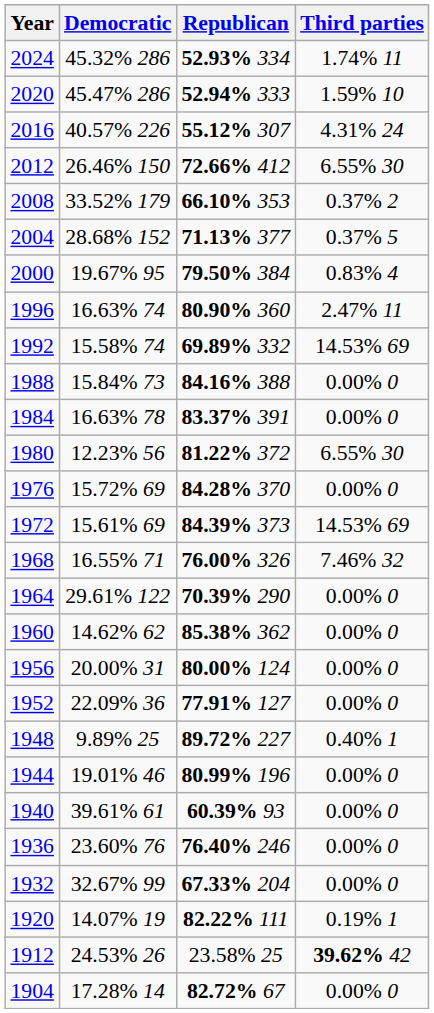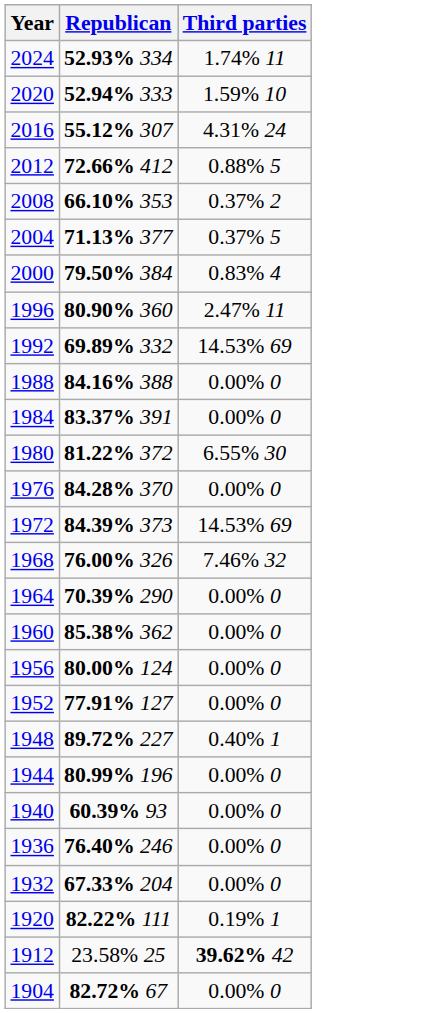 <table class="wikitable" style="margin:1em; font-size:95%;">
 <tr style="background:lightgrey;">
 <th>Year</th>
-<th><a href='#'>Democratic</a></th>
 <th><a href='#'>Republican</a></th>
 <th><a href='#'>Third parties</a></th>
 </tr>
 <tr>
 <td align="center" ><a href='#'>2024</a></td>
-<td align="center" >45.32% <em>286</em></td>
 <td align="center" ><strong>52.93%</strong> <em>334</em></td>
 <td align="center" >1.74% <em>11</em></td>
 </tr>
 <tr>
 <td align="center" ><a href='#'>2020</a></td>
-<td align="center" >45.47% <em>286</em></td>
 <td align="center" ><strong>52.94%</strong> <em>333</em></td>
 <td align="center" >1.59% <em>10</em></td>
 </tr>
 <tr>
 <td align="center" ><a href='#'>2016</a></td>
-<td align="center" >40.57% <em>226</em></td>
 <td align="center" ><strong>55.12%</strong> <em>307</em></td>
 <td align="center" >4.31% <em>24</em></td>
 </tr>
 <tr>
 <td align="center" ><a href='#'>2012</a></td>
-<td align="center" >26.46% <em>150</em></td>
 <td align="center" ><strong>72.66%</strong> <em>412</em></td>
-<td align="center" >6.55% <em>30</em></td>
+<td align="center" >0.88% <em>5</em></td>
 </tr>
 <tr>
 <td align="center" ><a href='#'>2008</a></td>
-<td align="center" >33.52% <em>179</em></td>
 <td align="center" ><strong>66.10%</strong> <em>353</em></td>
 <td align="center" >0.37% <em>2</em></td>
 </tr>
 <tr>
 <td align="center" ><a href='#'>2004</a></td>
-<td align="center" >28.68% <em>152</em></td>
 <td align="center" ><strong>71.13%</strong> <em>377</em></td>
 <td align="center" >0.37% <em>5</em></td>
 </tr>
 <tr>
 <td align="center" ><a href='#'>2000</a></td>
-<td align="center" >19.67% <em>95</em></td>
 <td align="center" ><strong>79.50%</strong> <em>384</em></td>
 <td align="center" >0.83% <em>4</em></td>
 </tr>
 <tr>
 <td align="center" ><a href='#'>1996</a></td>
-<td align="center" >16.63% <em>74</em></td>
 <td align="center" ><strong>80.90%</strong> <em>360</em></td>
 <td align="center" >2.47% <em>11</em></td>
 </tr>
 <tr>
 <td align="center" ><a href='#'>1992</a></td>
-<td align="center" >15.58% <em>74</em></td>
 <td align="center" ><strong>69.89%</strong> <em>332</em></td>
 <td align="center" >14.53% <em>69</em></td>
 </tr>
 <tr>
 <td align="center" ><a href='#'>1988</a></td>
-<td align="center" >15.84% <em>73</em></td>
 <td align="center" ><strong>84.16%</strong> <em>388</em></td>
 <td align="center" >0.00% <em>0</em></td>
 </tr>
 <tr>
 <td align="center" ><a href='#'>1984</a></td>
-<td align="center" >16.63% <em>78</em></td>
 <td align="center" ><strong>83.37%</strong> <em>391</em></td>
 <td align="center" >0.00% <em>0</em></td>
 </tr>
 <tr>
 <td align="center" ><a href='#'>1980</a></td>
-<td align="center" >12.23% <em>56</em></td>
 <td align="center" ><strong>81.22%</strong> <em>372</em></td>
 <td align="center" >6.55% <em>30</em></td>
 </tr>
 <tr>
 <td align="center" ><a href='#'>1976</a></td>
-<td align="center" >15.72% <em>69</em></td>
 <td align="center" ><strong>84.28%</strong> <em>370</em></td>
 <td align="center" >0.00% <em>0</em></td>
 </tr>
 <tr>
 <td align="center" ><a href='#'>1972</a></td>
-<td align="center" >15.61% <em>69</em></td>
 <td align="center" ><strong>84.39%</strong> <em>373</em></td>
 <td align="center" >14.53% <em>69</em></td>
 </tr>
 <tr>
 <td align="center" ><a href='#'>1968</a></td>
-<td align="center" >16.55% <em>71</em></td>
 <td align="center" ><strong>76.00%</strong> <em>326</em></td>
 <td align="center" >7.46% <em>32</em></td>
 </tr>
 <tr>
 <td align="center" ><a href='#'>1964</a></td>
-<td align="center" >29.61% <em>122</em></td>
 <td align="center" ><strong>70.39%</strong> <em>290</em></td>
 <td align="center" >0.00% <em>0</em></td>
 </tr>
 <tr>
 <td align="center" ><a href='#'>1960</a></td>
-<td align="center" >14.62% <em>62</em></td>
 <td align="center" ><strong>85.38%</strong> <em>362</em></td>
 <td align="center" >0.00% <em>0</em></td>
 </tr>
 <tr>
 <td align="center" ><a href='#'>1956</a></td>
-<td align="center" >20.00% <em>31</em></td>
 <td align="center" ><strong>80.00%</strong> <em>124</em></td>
 <td align="center" >0.00% <em>0</em></td>
 </tr>
 <tr>
 <td align="center" ><a href='#'>1952</a></td>
-<td align="center" >22.09% <em>36</em></td>
 <td align="center" ><strong>77.91%</strong> <em>127</em></td>
 <td align="center" >0.00% <em>0</em></td>
 </tr>
 <tr>
 <td align="center" ><a href='#'>1948</a></td>
-<td align="center" >9.89% <em>25</em></td>
 <td align="center" ><strong>89.72%</strong> <em>227</em></td>
 <td align="center" >0.40% <em>1</em></td>
 </tr>
 <tr>
 <td align="center" ><a href='#'>1944</a></td>
-<td align="center" >19.01% <em>46</em></td>
 <td align="center" ><strong>80.99%</strong> <em>196</em></td>
 <td align="center" >0.00% <em>0</em></td>
 </tr>
 <tr>
 <td align="center" ><a href='#'>1940</a></td>
-<td align="center" >39.61% <em>61</em></td>
 <td align="center" ><strong>60.39%</strong> <em>93</em></td>
 <td align="center" >0.00% <em>0</em></td>
 </tr>
 <tr>
 <td align="center" ><a href='#'>1936</a></td>
-<td align="center" >23.60% <em>76</em></td>
 <td align="center" ><strong>76.40%</strong> <em>246</em></td>
 <td align="center" >0.00% <em>0</em></td>
 </tr>
 <tr>
 <td align="center" ><a href='#'>1932</a></td>
-<td align="center" >32.67% <em>99</em></td>
 <td align="center" ><strong>67.33%</strong> <em>204</em></td>
 <td align="center" >0.00% <em>0</em></td>
 </tr>
 <tr>
 <td align="center" ><a href='#'>1920</a></td>
-<td align="center" >14.07% <em>19</em></td>
 <td align="center" ><strong>82.22%</strong> <em>111</em></td>
 <td align="center" >0.19% <em>1</em></td>
 </tr>
 <tr>
 <td align="center" ><a href='#'>1912</a></td>
-<td align="center" >24.53% <em>26</em></td>
 <td align="center" >23.58% <em>25</em></td>
 <td align="center" ><strong>39.62%</strong> <em>42</em></td>
 </tr>
 <tr>
 <td align="center" ><a href='#'>1904</a></td>
-<td align="center" >17.28% <em>14</em></td>
 <td align="center" ><strong>82.72%</strong> <em>67</em></td>
 <td align="center" >0.00% <em>0</em></td>
 </tr>
 </table>
